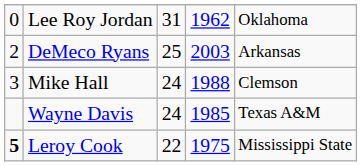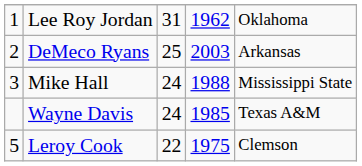 <table class="wikitable">
 <tr>
 </tr>
 <tr>
-<td>0</td>
+<td>1</td>
 <td>Lee Roy Jordan</td>
 <td>31</td>
 <td><a href='#'>1962</a></td>
 <td style="font-size:85%;">Oklahoma</td>
 </tr>
 <tr>
 <td>2</td>
 <td><a href='#'>DeMeco Ryans</a></td>
 <td>25</td>
 <td><a href='#'>2003</a></td>
 <td style="font-size:85%;">Arkansas</td>
 </tr>
 <tr>
 <td>3</td>
 <td>Mike Hall</td>
 <td>24</td>
 <td><a href='#'>1988</a></td>
-<td style="font-size:85%;">Clemson</td>
+<td style="font-size:85%;">Mississippi State</td>
 </tr>
 <tr>
 <td></td>
 <td><a href='#'>Wayne Davis</a></td>
 <td>24</td>
 <td><a href='#'>1985</a></td>
 <td style="font-size:85%;">Texas A&M</td>
 </tr>
 <tr>
-<td><strong>5</strong></td>
+<td>5</td>
 <td><a href='#'>Leroy Cook</a></td>
 <td>22</td>
 <td><a href='#'>1975</a></td>
-<td style="font-size:85%;">Mississippi State</td>
+<td style="font-size:85%;">Clemson</td>
 </tr>
 </table>
